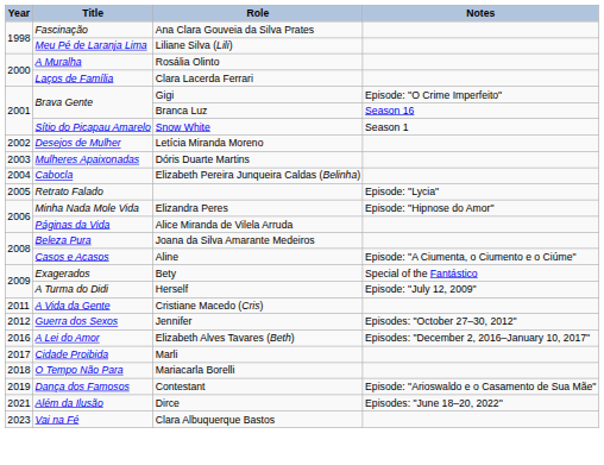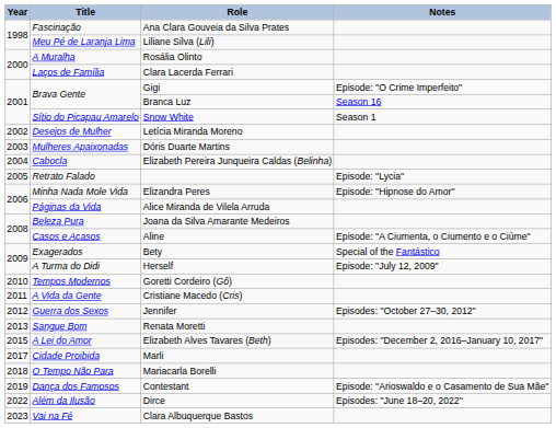 <table class="wikitable" style="font-size: 90%;">
 <tr>
 <th style="background:#B0C4DE;">Year</th>
 <th style="background:#B0C4DE;">Title</th>
 <th style="background:#B0C4DE;">Role</th>
 <th style="background:#B0C4DE;">Notes</th>
 </tr>
 <tr>
 <td rowspan="2">1998</td>
 <td><em>Fascinação</em></td>
 <td>Ana Clara Gouveia da Silva Prates</td>
 <td></td>
 </tr>
 <tr>
 <td><em><a href='#'>Meu Pé de Laranja Lima</a></em></td>
 <td>Liliane Silva (<em>Lili</em>)</td>
 <td></td>
 </tr>
 <tr>
 <td rowspan="2">2000</td>
 <td><em><a href='#'>A Muralha</a></em></td>
 <td>Rosália Olinto</td>
 <td></td>
 </tr>
 <tr>
 <td><em><a href='#'>Laços de Família</a></em></td>
 <td>Clara Lacerda Ferrari</td>
 <td></td>
 </tr>
 <tr>
 <td rowspan="3">2001</td>
 <td rowspan="2"><em>Brava Gente</em></td>
 <td>Gigi</td>
 <td>Episode: "O Crime Imperfeito"</td>
 </tr>
 <tr>
 <td>Branca Luz</td>
 <td><a href='#'>Season 16</a></td>
 </tr>
 <tr>
 <td><em><a href='#'>Sítio do Picapau Amarelo</a></em></td>
 <td><a href='#'>Snow White</a></td>
 <td>Season 1</td>
 </tr>
 <tr>
 <td>2002</td>
 <td><em><a href='#'>Desejos de Mulher</a></em></td>
 <td>Letícia Miranda Moreno</td>
 <td></td>
 </tr>
 <tr>
 <td>2003</td>
 <td><em><a href='#'>Mulheres Apaixonadas</a></em></td>
 <td>Dóris Duarte Martins</td>
 <td></td>
 </tr>
 <tr>
 <td>2004</td>
 <td><em><a href='#'>Cabocla</a></em></td>
 <td>Elizabeth Pereira Junqueira Caldas (<em>Belinha</em>)</td>
 <td></td>
 </tr>
 <tr>
 <td>2005</td>
 <td><em>Retrato Falado</em></td>
 <td></td>
 <td>Episode: "Lycia"</td>
 </tr>
 <tr>
 <td rowspan="2">2006</td>
 <td><em>Minha Nada Mole Vida</em></td>
 <td>Elizandra Peres</td>
 <td>Episode: "Hipnose do Amor"</td>
 </tr>
 <tr>
 <td><em><a href='#'>Páginas da Vida</a></em></td>
 <td>Alice Miranda de Vilela Arruda</td>
 <td></td>
 </tr>
 <tr>
 <td rowspan="2">2008</td>
 <td><em><a href='#'>Beleza Pura</a></em></td>
 <td>Joana da Silva Amarante Medeiros</td>
 <td></td>
 </tr>
 <tr>
 <td><em><a href='#'>Casos e Acasos</a></em></td>
 <td>Aline</td>
 <td>Episode: "A Ciumenta, o Ciumento e o Ciúme"</td>
 </tr>
 <tr>
 <td rowspan="2">2009</td>
 <td><em>Exagerados</em></td>
 <td>Bety</td>
 <td>Special of the <a href='#'>Fantástico</a></td>
 </tr>
 <tr>
 <td><em>A Turma do Didi</em></td>
 <td>Herself</td>
 <td>Episode: "July 12, 2009"</td>
 </tr>
 <tr>
+<td>2010</td>
+<td><em><a href='#'>Tempos Modernos</a></em></td>
+<td>Goretti Cordeiro (<em>Gô</em>)</td>
+<td></td>
+</tr>
+<tr>
 <td>2011</td>
 <td><em><a href='#'>A Vida da Gente</a></em></td>
 <td>Cristiane Macedo (<em>Cris</em>)</td>
 <td></td>
 </tr>
 <tr>
 <td>2012</td>
 <td><em><a href='#'>Guerra dos Sexos</a></em></td>
 <td>Jennifer</td>
 <td>Episodes: "October 27–30, 2012"</td>
 </tr>
 <tr>
-<td>2016</td>
+<td>2013</td>
+<td><em><a href='#'>Sangue Bom</a></em></td>
+<td>Renata Moretti</td>
+<td></td>
+</tr>
+<tr>
+<td>2015</td>
 <td><em><a href='#'>A Lei do Amor</a></em></td>
 <td>Elizabeth Alves Tavares (<em>Beth</em>)</td>
 <td>Episodes: "December 2, 2016–January 10, 2017"</td>
 </tr>
 <tr>
 <td>2017</td>
 <td><em><a href='#'>Cidade Proibida</a></em></td>
 <td>Marli</td>
 <td></td>
 </tr>
 <tr>
 <td>2018</td>
 <td><em><a href='#'>O Tempo Não Para</a></em></td>
 <td>Mariacarla Borelli</td>
 <td></td>
 </tr>
 <tr>
 <td>2019</td>
 <td><em><a href='#'>Dança dos Famosos</a></em></td>
 <td>Contestant</td>
 <td>Episode: "Arioswaldo e o Casamento de Sua Mãe"</td>
 </tr>
 <tr>
-<td>2021</td>
+<td>2022</td>
 <td><em><a href='#'>Além da Ilusão</a></em></td>
 <td>Dirce</td>
 <td>Episodes: "June 18–20, 2022"</td>
 </tr>
 <tr>
 <td>2023</td>
 <td><em><a href='#'>Vai na Fé</a></em></td>
 <td>Clara Albuquerque Bastos</td>
 <td></td>
 </tr>
 </table>
